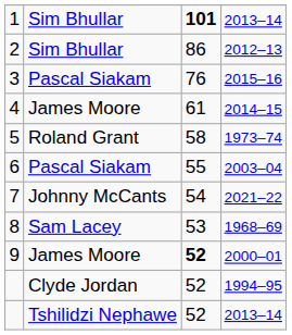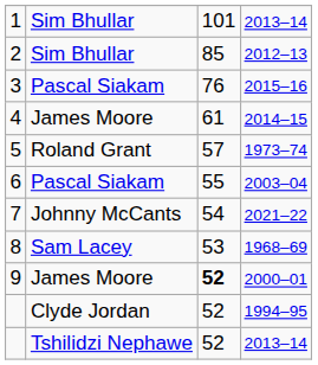 <table class="wikitable">
 <tr>
 </tr>
 <tr>
 <td>1</td>
 <td><a href='#'>Sim Bhullar</a></td>
-<td><strong>101</strong></td>
+<td>101</td>
 <td style="font-size:80%;"><a href='#'>2013–14</a></td>
 </tr>
 <tr>
 <td>2</td>
 <td><a href='#'>Sim Bhullar</a></td>
-<td>86</td>
+<td>85</td>
 <td style="font-size:80%;"><a href='#'>2012–13</a></td>
 </tr>
 <tr>
 <td>3</td>
 <td><a href='#'>Pascal Siakam</a></td>
 <td>76</td>
 <td style="font-size:80%;"><a href='#'>2015–16</a></td>
 </tr>
 <tr>
 <td>4</td>
 <td>James Moore</td>
 <td>61</td>
 <td style="font-size:80%;"><a href='#'>2014–15</a></td>
 </tr>
 <tr>
 <td>5</td>
 <td>Roland Grant</td>
-<td>58</td>
+<td>57</td>
 <td style="font-size:80%;"><a href='#'>1973–74</a></td>
 </tr>
 <tr>
 <td>6</td>
 <td><a href='#'>Pascal Siakam</a></td>
 <td>55</td>
 <td style="font-size:80%;"><a href='#'>2003–04</a></td>
 </tr>
 <tr>
 <td>7</td>
 <td>Johnny McCants</td>
 <td>54</td>
 <td style="font-size:80%;"><a href='#'>2021–22</a></td>
 </tr>
 <tr>
 <td>8</td>
 <td><a href='#'>Sam Lacey</a></td>
 <td>53</td>
 <td style="font-size:80%;"><a href='#'>1968–69</a></td>
 </tr>
 <tr>
 <td>9</td>
 <td>James Moore</td>
 <td><strong>52</strong></td>
 <td style="font-size:80%;"><a href='#'>2000–01</a></td>
 </tr>
 <tr>
 <td></td>
 <td>Clyde Jordan</td>
 <td>52</td>
 <td style="font-size:80%;"><a href='#'>1994–95</a></td>
 </tr>
 <tr>
 <td></td>
 <td><a href='#'>Tshilidzi Nephawe</a></td>
 <td>52</td>
 <td style="font-size:80%;"><a href='#'>2013–14</a></td>
 </tr>
 </table>
